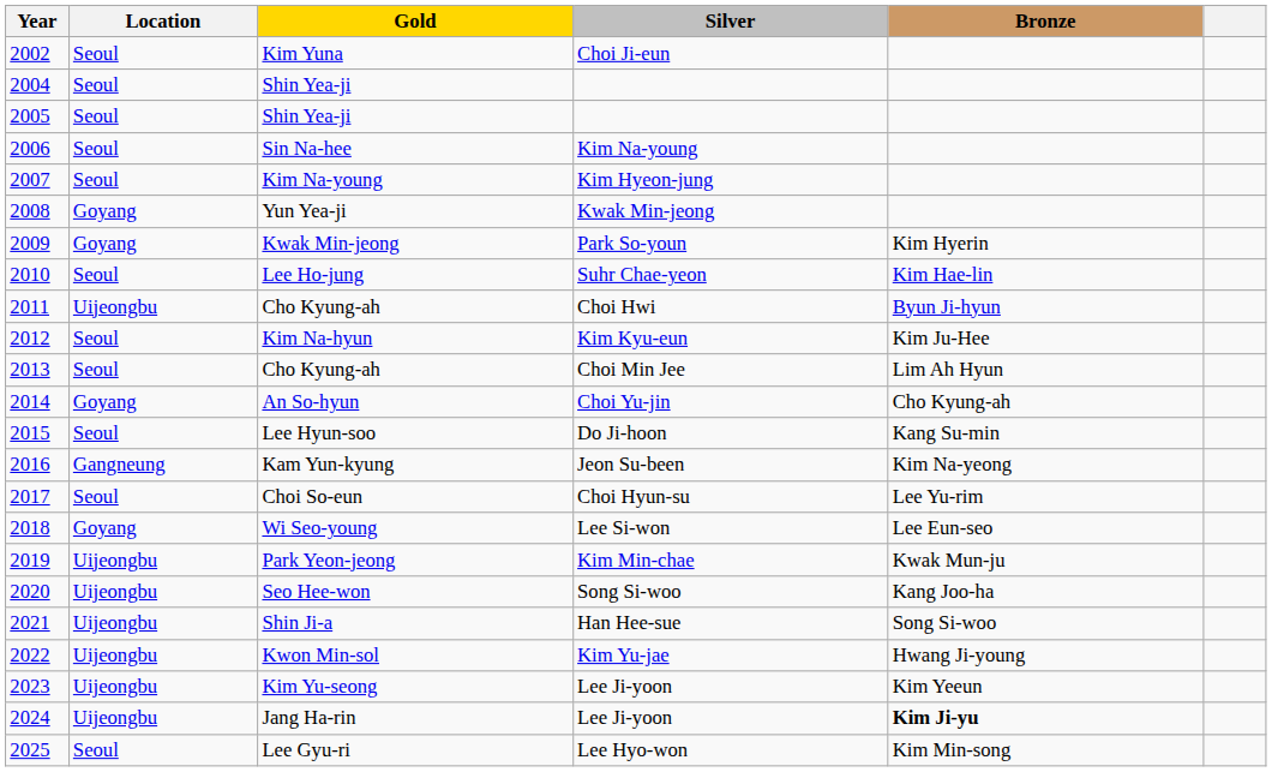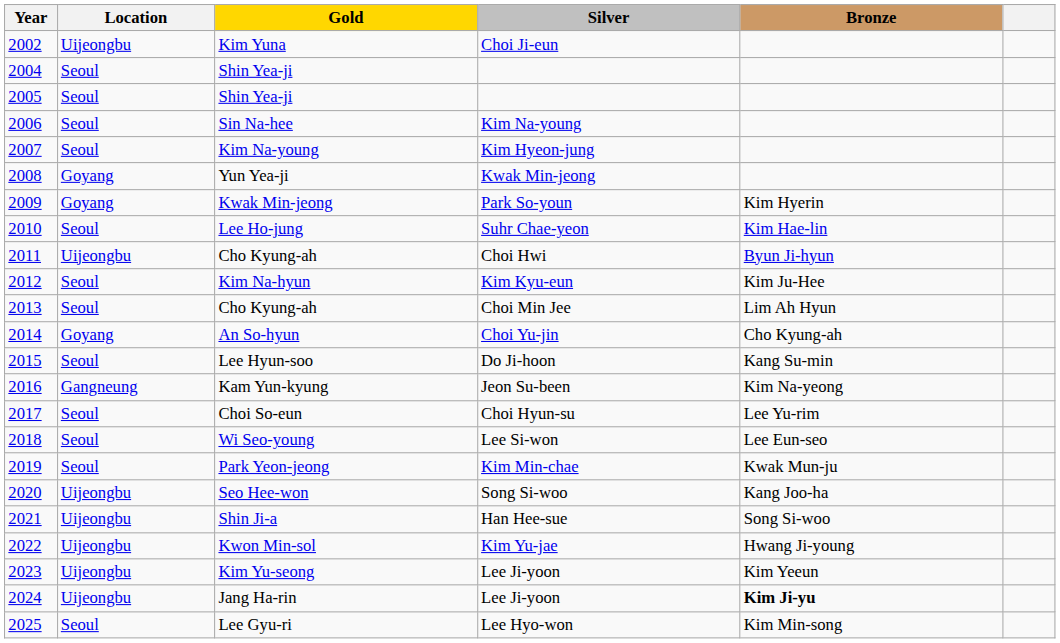 <table class="wikitable unsortable" style="text-align:left; width:80%">
 <tr>
 <th scope="col" style="text-align:center; width:5%">Year</th>
 <th scope="col" style="text-align:center; width:15%">Location</th>
 <th scope="col" style="text-align:center; width:25%; background:gold">Gold</th>
 <th scope="col" style="text-align:center; width:25%; background:silver">Silver</th>
 <th scope="col" style="text-align:center; width:25%; background:#c96">Bronze</th>
 <th scope="col" style="text-align:center; width:5%"></th>
 </tr>
 <tr>
 <td><a href='#'>2002</a></td>
-<td><a href='#'>Seoul</a></td>
+<td><a href='#'>Uijeongbu</a></td>
 <td><a href='#'>Kim Yuna</a></td>
 <td><a href='#'>Choi Ji-eun</a></td>
 <td></td>
 <td></td>
 </tr>
 <tr>
 <td><a href='#'>2004</a></td>
 <td><a href='#'>Seoul</a></td>
 <td><a href='#'>Shin Yea-ji</a></td>
 <td></td>
 <td></td>
 <td></td>
 </tr>
 <tr>
 <td><a href='#'>2005</a></td>
 <td><a href='#'>Seoul</a></td>
 <td><a href='#'>Shin Yea-ji</a></td>
 <td></td>
 <td></td>
 <td></td>
 </tr>
 <tr>
 <td><a href='#'>2006</a></td>
 <td><a href='#'>Seoul</a></td>
 <td><a href='#'>Sin Na-hee</a></td>
 <td><a href='#'>Kim Na-young</a></td>
 <td></td>
 <td></td>
 </tr>
 <tr>
 <td><a href='#'>2007</a></td>
 <td><a href='#'>Seoul</a></td>
 <td><a href='#'>Kim Na-young</a></td>
 <td><a href='#'>Kim Hyeon-jung</a></td>
 <td></td>
 <td></td>
 </tr>
 <tr>
 <td><a href='#'>2008</a></td>
 <td><a href='#'>Goyang</a></td>
 <td>Yun Yea-ji</td>
 <td><a href='#'>Kwak Min-jeong</a></td>
 <td></td>
 <td></td>
 </tr>
 <tr>
 <td><a href='#'>2009</a></td>
 <td><a href='#'>Goyang</a></td>
 <td><a href='#'>Kwak Min-jeong</a></td>
 <td><a href='#'>Park So-youn</a></td>
 <td>Kim Hyerin</td>
 <td></td>
 </tr>
 <tr>
 <td><a href='#'>2010</a></td>
 <td><a href='#'>Seoul</a></td>
 <td><a href='#'>Lee Ho-jung</a></td>
 <td><a href='#'>Suhr Chae-yeon</a></td>
 <td><a href='#'>Kim Hae-lin</a></td>
 <td></td>
 </tr>
 <tr>
 <td><a href='#'>2011</a></td>
 <td><a href='#'>Uijeongbu</a></td>
 <td>Cho Kyung-ah</td>
 <td>Choi Hwi</td>
 <td><a href='#'>Byun Ji-hyun</a></td>
 <td></td>
 </tr>
 <tr>
 <td><a href='#'>2012</a></td>
 <td><a href='#'>Seoul</a></td>
 <td><a href='#'>Kim Na-hyun</a></td>
 <td><a href='#'>Kim Kyu-eun</a></td>
 <td>Kim Ju-Hee</td>
 <td></td>
 </tr>
 <tr>
 <td><a href='#'>2013</a></td>
 <td><a href='#'>Seoul</a></td>
 <td>Cho Kyung-ah</td>
 <td>Choi Min Jee</td>
 <td>Lim Ah Hyun</td>
 <td></td>
 </tr>
 <tr>
 <td><a href='#'>2014</a></td>
 <td><a href='#'>Goyang</a></td>
 <td><a href='#'>An So-hyun</a></td>
 <td><a href='#'>Choi Yu-jin</a></td>
 <td>Cho Kyung-ah</td>
 <td></td>
 </tr>
 <tr>
 <td><a href='#'>2015</a></td>
 <td><a href='#'>Seoul</a></td>
 <td>Lee Hyun-soo</td>
 <td>Do Ji-hoon</td>
 <td>Kang Su-min</td>
 <td></td>
 </tr>
 <tr>
 <td><a href='#'>2016</a></td>
 <td><a href='#'>Gangneung</a></td>
 <td>Kam Yun-kyung</td>
 <td>Jeon Su-been</td>
 <td>Kim Na-yeong</td>
 <td></td>
 </tr>
 <tr>
 <td><a href='#'>2017</a></td>
 <td><a href='#'>Seoul</a></td>
 <td>Choi So-eun</td>
 <td>Choi Hyun-su</td>
 <td>Lee Yu-rim</td>
 <td></td>
 </tr>
 <tr>
 <td><a href='#'>2018</a></td>
-<td><a href='#'>Goyang</a></td>
+<td><a href='#'>Seoul</a></td>
 <td><a href='#'>Wi Seo-young</a></td>
 <td>Lee Si-won</td>
 <td>Lee Eun-seo</td>
 <td></td>
 </tr>
 <tr>
 <td><a href='#'>2019</a></td>
-<td><a href='#'>Uijeongbu</a></td>
+<td><a href='#'>Seoul</a></td>
 <td><a href='#'>Park Yeon-jeong</a></td>
 <td><a href='#'>Kim Min-chae</a></td>
 <td>Kwak Mun-ju</td>
 <td></td>
 </tr>
 <tr>
 <td><a href='#'>2020</a></td>
 <td><a href='#'>Uijeongbu</a></td>
 <td><a href='#'>Seo Hee-won</a></td>
 <td>Song Si-woo</td>
 <td>Kang Joo-ha</td>
 <td></td>
 </tr>
 <tr>
 <td><a href='#'>2021</a></td>
 <td><a href='#'>Uijeongbu</a></td>
 <td><a href='#'>Shin Ji-a</a></td>
 <td>Han Hee-sue</td>
 <td>Song Si-woo</td>
 <td></td>
 </tr>
 <tr>
 <td><a href='#'>2022</a></td>
 <td><a href='#'>Uijeongbu</a></td>
 <td><a href='#'>Kwon Min-sol</a></td>
 <td><a href='#'>Kim Yu-jae</a></td>
 <td>Hwang Ji-young</td>
 <td></td>
 </tr>
 <tr>
 <td><a href='#'>2023</a></td>
 <td><a href='#'>Uijeongbu</a></td>
 <td><a href='#'>Kim Yu-seong</a></td>
 <td>Lee Ji-yoon</td>
 <td>Kim Yeeun</td>
 <td></td>
 </tr>
 <tr>
 <td><a href='#'>2024</a></td>
 <td><a href='#'>Uijeongbu</a></td>
 <td>Jang Ha-rin</td>
 <td>Lee Ji-yoon</td>
 <td><strong>Kim Ji-yu</strong></td>
 <td></td>
 </tr>
 <tr>
 <td><a href='#'>2025</a></td>
 <td><a href='#'>Seoul</a></td>
 <td>Lee Gyu-ri</td>
 <td>Lee Hyo-won</td>
 <td>Kim Min-song</td>
 <td></td>
 </tr>
 </table>
